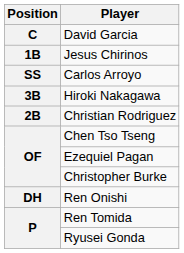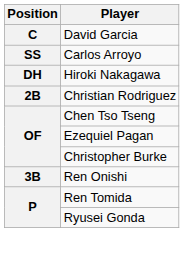 <table class = wikitable>
 <tr>
 <th>Position</th>
 <th>Player</th>
 </tr>
 <tr>
 <th>C</th>
 <td> David Garcia</td>
 </tr>
 <tr>
-<th>1B</th>
-<td> Jesus Chirinos</td>
-</tr>
-<tr>
 <th>SS</th>
 <td> Carlos Arroyo</td>
 </tr>
 <tr>
-<th>3B</th>
+<th>DH</th>
 <td> Hiroki Nakagawa</td>
 </tr>
 <tr>
 <th>2B</th>
 <td> Christian Rodriguez</td>
 </tr>
 <tr>
 <th rowspan=3>OF</th>
 <td> Chen Tso Tseng</td>
 </tr>
 <tr>
 <td> Ezequiel Pagan</td>
 </tr>
 <tr>
 <td> Christopher Burke</td>
 </tr>
 <tr>
-<th>DH</th>
+<th>3B</th>
 <td> Ren Onishi</td>
 </tr>
 <tr>
 <th rowspan=2>P</th>
 <td> Ren Tomida</td>
 </tr>
 <tr>
 <td> Ryusei Gonda</td>
 </tr>
 </table>
